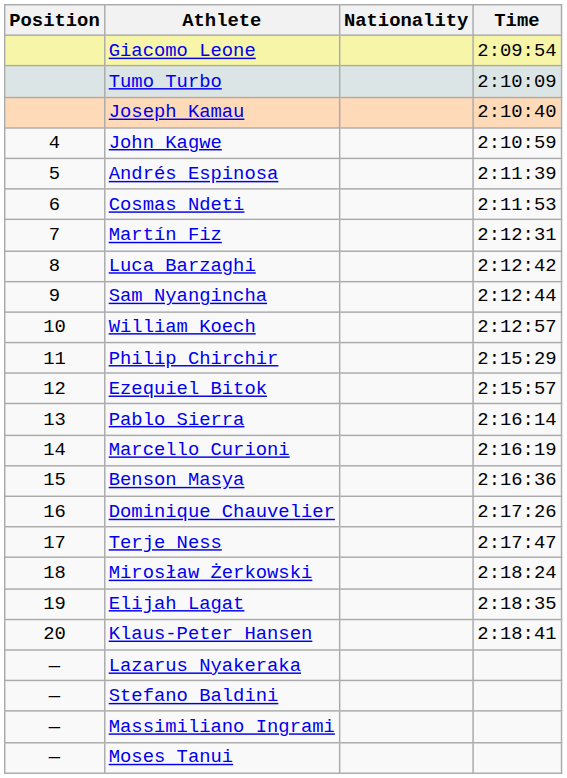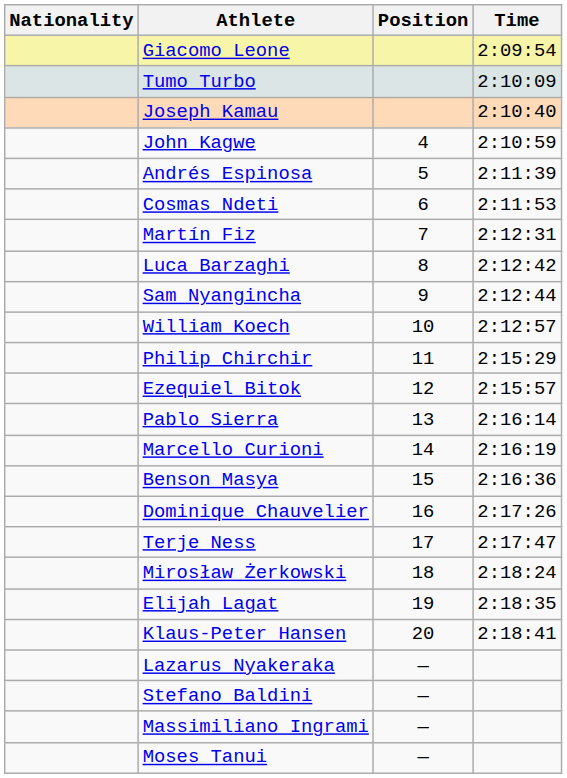 <table class="wikitable sortable">
 <tr>
+<th>Nationality</th>
+<th>Athlete</th>
 <th>Position</th>
-<th>Athlete</th>
-<th>Nationality</th>
 <th>Time</th>
 </tr>
 <tr bgcolor=#F7F6A8>
+<td></td>
+<td><a href='#'>Giacomo Leone</a></td>
 <td align=center></td>
-<td><a href='#'>Giacomo Leone</a></td>
-<td></td>
 <td>2:09:54</td>
 </tr>
 <tr bgcolor=#DCE5E5>
+<td></td>
+<td><a href='#'>Tumo Turbo</a></td>
 <td align=center></td>
-<td><a href='#'>Tumo Turbo</a></td>
-<td></td>
 <td>2:10:09</td>
 </tr>
 <tr bgcolor=#FFDAB9>
+<td></td>
+<td><a href='#'>Joseph Kamau</a></td>
 <td align=center></td>
-<td><a href='#'>Joseph Kamau</a></td>
-<td></td>
 <td>2:10:40</td>
 </tr>
 <tr>
+<td></td>
+<td><a href='#'>John Kagwe</a></td>
 <td align=center>4</td>
-<td><a href='#'>John Kagwe</a></td>
-<td></td>
 <td>2:10:59</td>
 </tr>
 <tr>
+<td></td>
+<td><a href='#'>Andrés Espinosa</a></td>
 <td align=center>5</td>
-<td><a href='#'>Andrés Espinosa</a></td>
-<td></td>
 <td>2:11:39</td>
 </tr>
 <tr>
+<td></td>
+<td><a href='#'>Cosmas Ndeti</a></td>
 <td align=center>6</td>
-<td><a href='#'>Cosmas Ndeti</a></td>
-<td></td>
 <td>2:11:53</td>
 </tr>
 <tr>
+<td></td>
+<td><a href='#'>Martín Fiz</a></td>
 <td align=center>7</td>
-<td><a href='#'>Martín Fiz</a></td>
-<td></td>
 <td>2:12:31</td>
 </tr>
 <tr>
+<td></td>
+<td><a href='#'>Luca Barzaghi</a></td>
 <td align=center>8</td>
-<td><a href='#'>Luca Barzaghi</a></td>
-<td></td>
 <td>2:12:42</td>
 </tr>
 <tr>
+<td></td>
+<td><a href='#'>Sam Nyangincha</a></td>
 <td align=center>9</td>
-<td><a href='#'>Sam Nyangincha</a></td>
-<td></td>
 <td>2:12:44</td>
 </tr>
 <tr>
+<td></td>
+<td><a href='#'>William Koech</a></td>
 <td align=center>10</td>
-<td><a href='#'>William Koech</a></td>
-<td></td>
 <td>2:12:57</td>
 </tr>
 <tr>
+<td></td>
+<td><a href='#'>Philip Chirchir</a></td>
 <td align=center>11</td>
-<td><a href='#'>Philip Chirchir</a></td>
-<td></td>
 <td>2:15:29</td>
 </tr>
 <tr>
+<td></td>
+<td><a href='#'>Ezequiel Bitok</a></td>
 <td align=center>12</td>
-<td><a href='#'>Ezequiel Bitok</a></td>
-<td></td>
 <td>2:15:57</td>
 </tr>
 <tr>
+<td></td>
+<td><a href='#'>Pablo Sierra</a></td>
 <td align=center>13</td>
-<td><a href='#'>Pablo Sierra</a></td>
-<td></td>
 <td>2:16:14</td>
 </tr>
 <tr>
+<td></td>
+<td><a href='#'>Marcello Curioni</a></td>
 <td align=center>14</td>
-<td><a href='#'>Marcello Curioni</a></td>
-<td></td>
 <td>2:16:19</td>
 </tr>
 <tr>
+<td></td>
+<td><a href='#'>Benson Masya</a></td>
 <td align=center>15</td>
-<td><a href='#'>Benson Masya</a></td>
-<td></td>
 <td>2:16:36</td>
 </tr>
 <tr>
+<td></td>
+<td><a href='#'>Dominique Chauvelier</a></td>
 <td align=center>16</td>
-<td><a href='#'>Dominique Chauvelier</a></td>
-<td></td>
 <td>2:17:26</td>
 </tr>
 <tr>
+<td></td>
+<td><a href='#'>Terje Ness</a></td>
 <td align=center>17</td>
-<td><a href='#'>Terje Ness</a></td>
-<td></td>
 <td>2:17:47</td>
 </tr>
 <tr>
+<td></td>
+<td><a href='#'>Mirosław Żerkowski</a></td>
 <td align=center>18</td>
-<td><a href='#'>Mirosław Żerkowski</a></td>
-<td></td>
 <td>2:18:24</td>
 </tr>
 <tr>
+<td></td>
+<td><a href='#'>Elijah Lagat</a></td>
 <td align=center>19</td>
-<td><a href='#'>Elijah Lagat</a></td>
-<td></td>
 <td>2:18:35</td>
 </tr>
 <tr>
+<td></td>
+<td><a href='#'>Klaus-Peter Hansen</a></td>
 <td align=center>20</td>
-<td><a href='#'>Klaus-Peter Hansen</a></td>
-<td></td>
 <td>2:18:41</td>
 </tr>
 <tr>
+<td></td>
+<td><a href='#'>Lazarus Nyakeraka</a></td>
 <td align=center>—</td>
-<td><a href='#'>Lazarus Nyakeraka</a></td>
-<td></td>
 <td></td>
 </tr>
 <tr>
+<td></td>
+<td><a href='#'>Stefano Baldini</a></td>
 <td align=center>—</td>
-<td><a href='#'>Stefano Baldini</a></td>
-<td></td>
 <td></td>
 </tr>
 <tr>
+<td></td>
+<td><a href='#'>Massimiliano Ingrami</a></td>
 <td align=center>—</td>
-<td><a href='#'>Massimiliano Ingrami</a></td>
-<td></td>
 <td></td>
 </tr>
 <tr>
+<td></td>
+<td><a href='#'>Moses Tanui</a></td>
 <td align=center>—</td>
-<td><a href='#'>Moses Tanui</a></td>
-<td></td>
 <td></td>
 </tr>
 </table>
